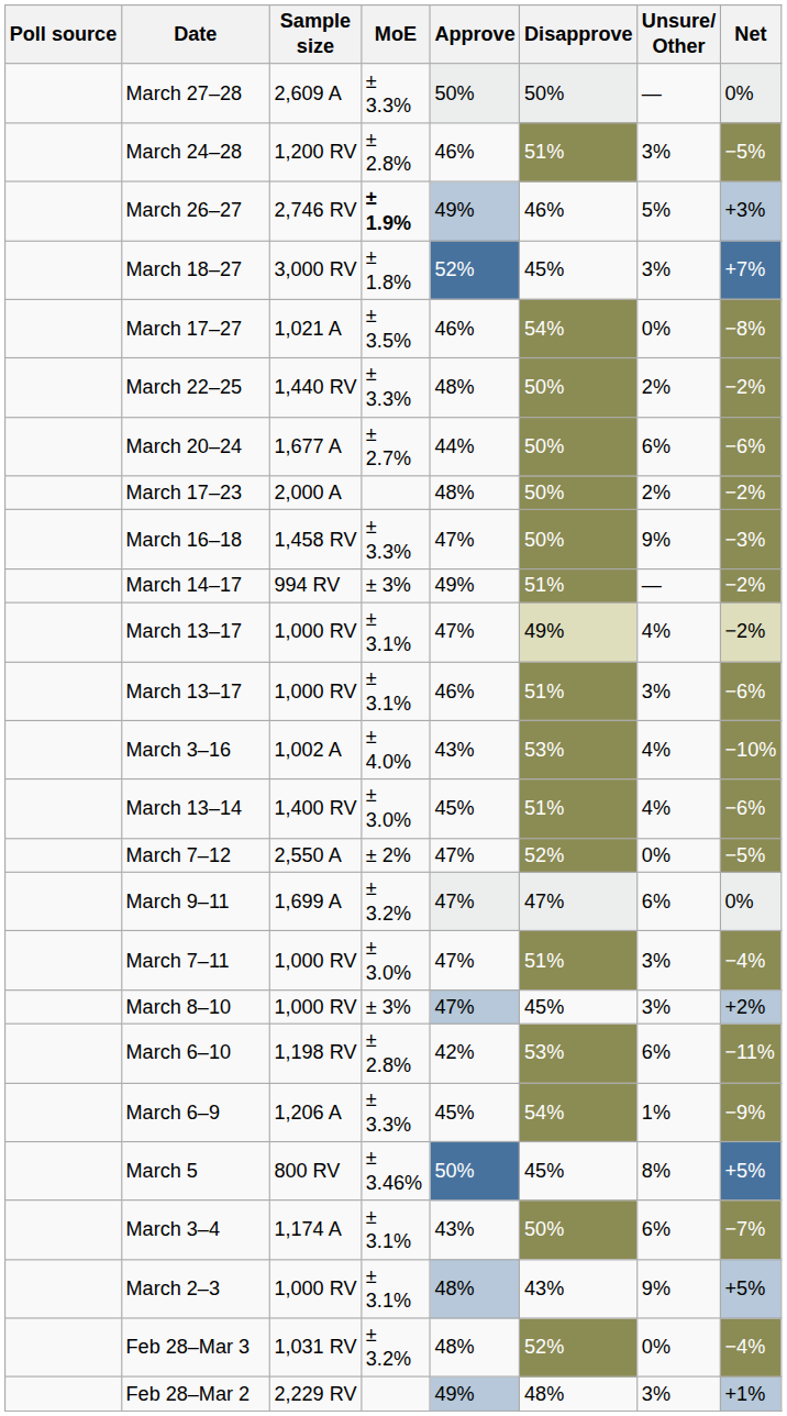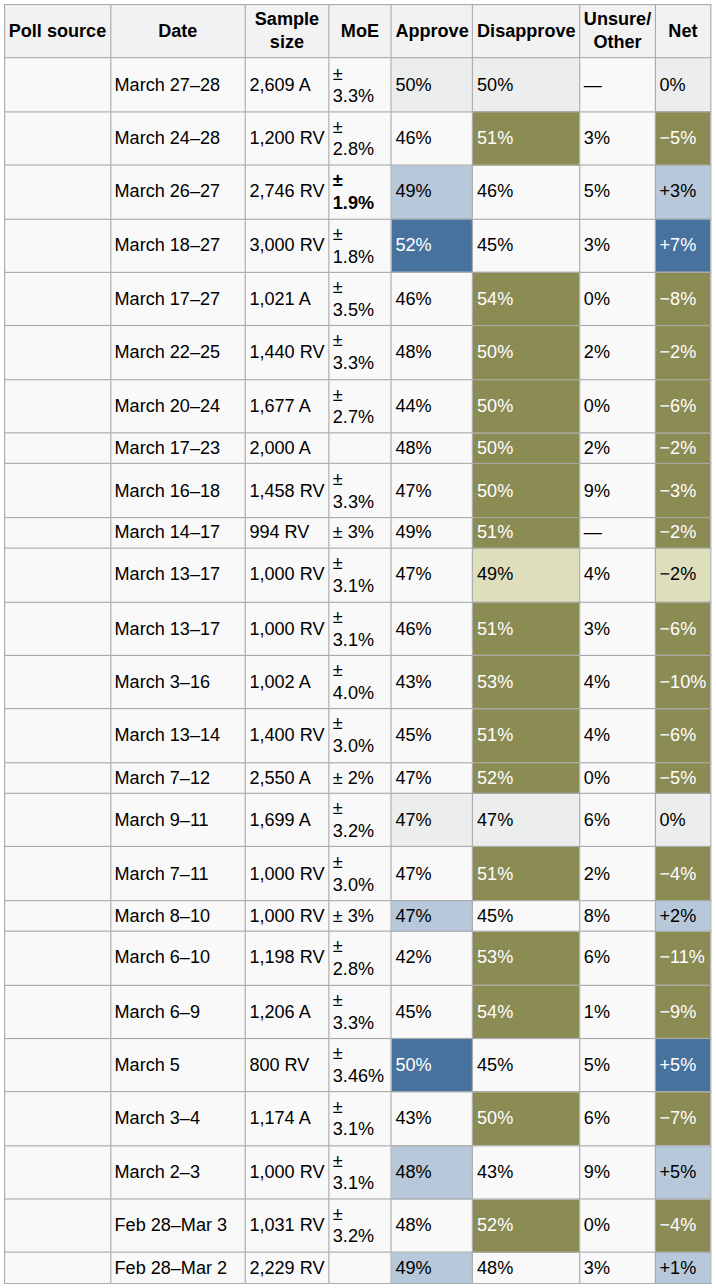 <table class="wikitable sortable mw-datatable defaultcenter col1left col2left col3left sticky-table-head sticky-table-col1" style="line-height:20px;">
 <tr>
 <th>Poll source</th>
 <th style=width:7em;>Date</th>
 <th>Sample<br>size</th>
 <th style=width:3em;>MoE</th>
 <th>Approve</th>
 <th>Disapprove</th>
 <th>Unsure/<br>Other</th>
 <th>Net</th>
 </tr>
 <tr>
 <td></td>
 <td>March 27–28</td>
 <td>2,609 A</td>
 <td>± 3.3%</td>
 <td style="background:#EBEEED;">50%</td>
 <td style="background:#EBEEED;">50%</td>
 <td>—</td>
 <td style="background:#EBEEED;">0%</td>
 </tr>
 <tr>
 <td></td>
 <td>March 24–28</td>
 <td>1,200 RV</td>
 <td>± 2.8%</td>
 <td>46%</td>
 <td style="background:#8B8B54; color: white">51%</td>
 <td>3%</td>
 <td style="background:#8B8B54; color: white">−5%</td>
 </tr>
 <tr>
 <td></td>
 <td>March 26–27</td>
 <td>2,746 RV</td>
 <td><strong>± 1.9%</strong></td>
 <td style="background:#B6C8D9;">49%</td>
 <td>46%</td>
 <td>5%</td>
 <td style="background:#B6C8D9;">+3%</td>
 </tr>
 <tr>
 <td></td>
 <td>March 18–27</td>
 <td>3,000 RV</td>
 <td>± 1.8%</td>
 <td style="background:#47729E; color: white">52%</td>
 <td>45%</td>
 <td>3%</td>
 <td style="background:#47729E; color: white">+7%</td>
 </tr>
 <tr>
 <td></td>
 <td>March 17–27</td>
 <td>1,021 A</td>
 <td>± 3.5%</td>
 <td>46%</td>
 <td style="background:#8B8B54; color: white">54%</td>
 <td>0%</td>
 <td style="background:#8B8B54; color: white">−8%</td>
 </tr>
 <tr>
 <td></td>
 <td>March 22–25</td>
 <td>1,440 RV</td>
 <td>± 3.3%</td>
 <td>48%</td>
 <td style="background:#8B8B54; color: white">50%</td>
 <td>2%</td>
 <td style="background:#8B8B54; color: white">−2%</td>
 </tr>
 <tr>
 <td></td>
 <td>March 20–24</td>
 <td>1,677 A</td>
 <td>± 2.7%</td>
 <td>44%</td>
 <td style="background:#8B8B54; color: white">50%</td>
-<td>6%</td>
+<td>0%</td>
 <td style="background:#8B8B54; color: white">−6%</td>
 </tr>
 <tr>
 <td></td>
 <td>March 17–23</td>
 <td>2,000 A</td>
 <td></td>
 <td>48%</td>
 <td style="background:#8B8B54; color: white">50%</td>
 <td>2%</td>
 <td style="background:#8B8B54; color: white">−2%</td>
 </tr>
 <tr>
 <td></td>
 <td>March 16–18</td>
 <td>1,458 RV</td>
 <td>± 3.3%</td>
 <td>47%</td>
 <td style="background:#8B8B54; color: white">50%</td>
 <td>9%</td>
 <td style="background:#8B8B54; color: white">−3%</td>
 </tr>
 <tr>
 <td></td>
 <td>March 14–17</td>
 <td>994 RV</td>
 <td>± 3%</td>
 <td>49%</td>
 <td style="background:#8B8B54; color: white">51%</td>
 <td>—</td>
 <td style="background:#8B8B54; color: white">−2%</td>
 </tr>
 <tr>
 <td></td>
 <td>March 13–17</td>
 <td>1,000 RV</td>
 <td>± 3.1%</td>
 <td>47%</td>
 <td style="background:#DEDEBD;">49%</td>
 <td>4%</td>
 <td style="background:#DEDEBD;">−2%</td>
 </tr>
 <tr>
 <td></td>
 <td>March 13–17</td>
 <td>1,000 RV</td>
 <td>± 3.1%</td>
 <td>46%</td>
 <td style="background:#8B8B54; color: white">51%</td>
 <td>3%</td>
 <td style="background:#8B8B54; color: white">−6%</td>
 </tr>
 <tr>
 <td></td>
 <td>March 3–16</td>
 <td>1,002 A</td>
 <td>± 4.0%</td>
 <td>43%</td>
 <td style="background:#8B8B54; color: white">53%</td>
 <td>4%</td>
 <td style="background:#8B8B54; color: white">−10%</td>
 </tr>
 <tr>
 <td></td>
 <td>March 13–14</td>
 <td>1,400 RV</td>
 <td>± 3.0%</td>
 <td>45%</td>
 <td style="background:#8B8B54; color: white">51%</td>
 <td>4%</td>
 <td style="background:#8B8B54; color: white">−6%</td>
 </tr>
 <tr>
 <td></td>
 <td>March 7–12</td>
 <td>2,550 A</td>
 <td>± 2%</td>
 <td>47%</td>
 <td style="background:#8B8B54; color: white">52%</td>
 <td>0%</td>
 <td style="background:#8B8B54; color: white">−5%</td>
 </tr>
 <tr>
 <td></td>
 <td>March 9–11</td>
 <td>1,699 A</td>
 <td>± 3.2%</td>
 <td style="background:#EBEEED;">47%</td>
 <td style="background:#EBEEED;">47%</td>
 <td>6%</td>
 <td style="background:#EBEEED;">0%</td>
 </tr>
 <tr>
 <td></td>
 <td>March 7–11</td>
 <td>1,000 RV</td>
 <td>± 3.0%</td>
 <td>47%</td>
 <td style="background:#8B8B54; color: white">51%</td>
-<td>3%</td>
+<td>2%</td>
 <td style="background:#8B8B54; color: white">−4%</td>
 </tr>
 <tr>
 <td></td>
 <td>March 8–10</td>
 <td>1,000 RV</td>
 <td>± 3%</td>
 <td style="background:#B6C8D9;">47%</td>
 <td>45%</td>
-<td>3%</td>
+<td>8%</td>
 <td style="background:#B6C8D9;">+2%</td>
 </tr>
 <tr>
 <td></td>
 <td>March 6–10</td>
 <td>1,198 RV</td>
 <td>± 2.8%</td>
 <td>42%</td>
 <td style="background:#8B8B54; color: white">53%</td>
 <td>6%</td>
 <td style="background:#8B8B54; color: white">−11%</td>
 </tr>
 <tr>
 <td></td>
 <td>March 6–9</td>
 <td>1,206 A</td>
 <td>± 3.3%</td>
 <td>45%</td>
 <td style="background:#8B8B54; color: white">54%</td>
 <td>1%</td>
 <td style="background:#8B8B54; color: white">−9%</td>
 </tr>
 <tr>
 <td></td>
 <td>March 5</td>
 <td>800 RV</td>
 <td>± 3.46%</td>
 <td style="background:#47729E; color: white">50%</td>
 <td>45%</td>
-<td>8%</td>
+<td>5%</td>
 <td style="background:#47729E; color: white">+5%</td>
 </tr>
 <tr>
 <td></td>
 <td>March 3–4</td>
 <td>1,174 A</td>
 <td>± 3.1%</td>
 <td>43%</td>
 <td style="background:#8B8B54; color: white">50%</td>
 <td>6%</td>
 <td style="background:#8B8B54; color: white">−7%</td>
 </tr>
 <tr>
 <td></td>
 <td>March 2–3</td>
 <td>1,000 RV</td>
 <td>± 3.1%</td>
 <td style="background:#B6C8D9;">48%</td>
 <td>43%</td>
 <td>9%</td>
 <td style="background:#B6C8D9;">+5%</td>
 </tr>
 <tr>
 <td> </td>
 <td>Feb 28–Mar 3</td>
 <td>1,031 RV</td>
 <td>± 3.2%</td>
 <td>48%</td>
 <td style="background:#8B8B54; color: white">52%</td>
 <td>0%</td>
 <td style="background:#8B8B54; color: white">−4%</td>
 </tr>
 <tr>
 <td></td>
 <td>Feb 28–Mar 2</td>
 <td>2,229 RV</td>
 <td></td>
 <td style="background:#B6C8D9;">49%</td>
 <td>48%</td>
 <td>3%</td>
 <td style="background:#B6C8D9;">+1%</td>
 </tr>
 <tr>
 </tr>
 </table>
